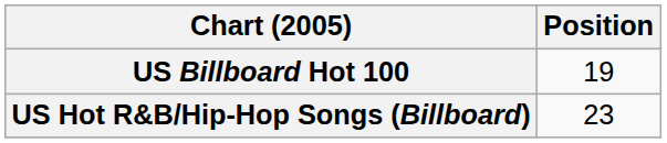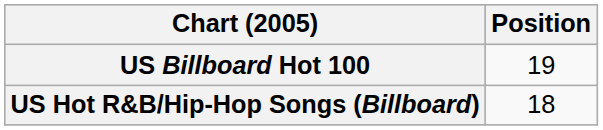 <table class="wikitable sortable plainrowheaders" style="text-align:center;">
 <tr>
 <th scope="col">Chart (2005)</th>
 <th scope="col">Position</th>
 </tr>
 <tr>
 <th scope="row">US <em>Billboard</em> Hot 100</th>
 <td>19</td>
 </tr>
 <tr>
 <th scope="row">US Hot R&B/Hip-Hop Songs (<em>Billboard</em>)</th>
-<td>23</td>
+<td>18</td>
 </tr>
 </table>
